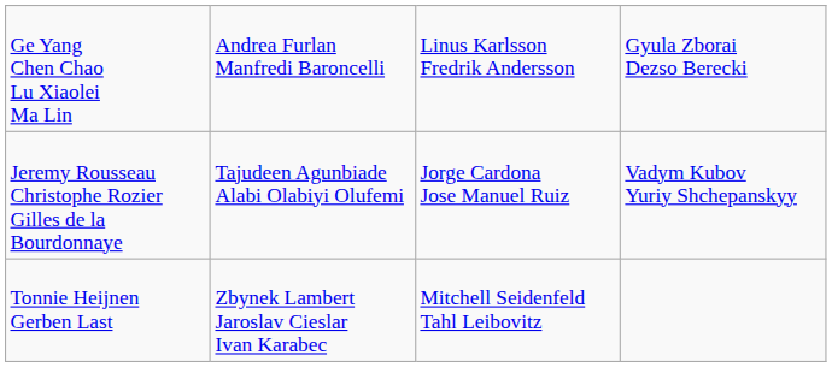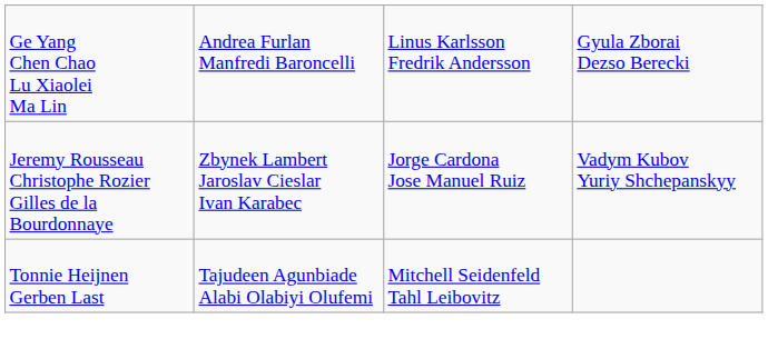 <table class="wikitable">
 <tr>
 <td style="vertical-align:top; width:150px"><br><a href='#'>Ge Yang</a><br><a href='#'>Chen Chao</a><br><a href='#'>Lu Xiaolei</a><br><a href='#'>Ma Lin</a></td>
 <td style="vertical-align:top; width:150px"><br><a href='#'>Andrea Furlan</a><br><a href='#'>Manfredi Baroncelli</a></td>
 <td style="vertical-align:top; width:150px"><br><a href='#'>Linus Karlsson</a><br><a href='#'>Fredrik Andersson</a></td>
 <td style="vertical-align:top; width:150px"><br><a href='#'>Gyula Zborai</a><br><a href='#'>Dezso Berecki</a></td>
 </tr>
 <tr>
 <td style="vertical-align:top; width:150px"><br><a href='#'>Jeremy Rousseau</a><br><a href='#'>Christophe Rozier</a><br><a href='#'>Gilles de la Bourdonnaye</a></td>
-<td style="vertical-align:top; width:150px"><br><a href='#'>Tajudeen Agunbiade</a><br><a href='#'>Alabi Olabiyi Olufemi</a></td>
+<td style="vertical-align:top; width:150px"><br><a href='#'>Zbynek Lambert</a><br><a href='#'>Jaroslav Cieslar</a><br><a href='#'>Ivan Karabec</a></td>
 <td style="vertical-align:top; width:150px"><br><a href='#'>Jorge Cardona</a><br><a href='#'>Jose Manuel Ruiz</a></td>
 <td style="vertical-align:top; width:150px"><br><a href='#'>Vadym Kubov</a><br><a href='#'>Yuriy Shchepanskyy</a></td>
 </tr>
 <tr>
 <td style="vertical-align:top; width:150px"><br><a href='#'>Tonnie Heijnen</a><br><a href='#'>Gerben Last</a></td>
-<td style="vertical-align:top; width:150px"><br><a href='#'>Zbynek Lambert</a><br><a href='#'>Jaroslav Cieslar</a><br><a href='#'>Ivan Karabec</a></td>
+<td style="vertical-align:top; width:150px"><br><a href='#'>Tajudeen Agunbiade</a><br><a href='#'>Alabi Olabiyi Olufemi</a></td>
 <td style="vertical-align:top; width:150px"><br><a href='#'>Mitchell Seidenfeld</a><br><a href='#'>Tahl Leibovitz</a></td>
 </tr>
 </table>
